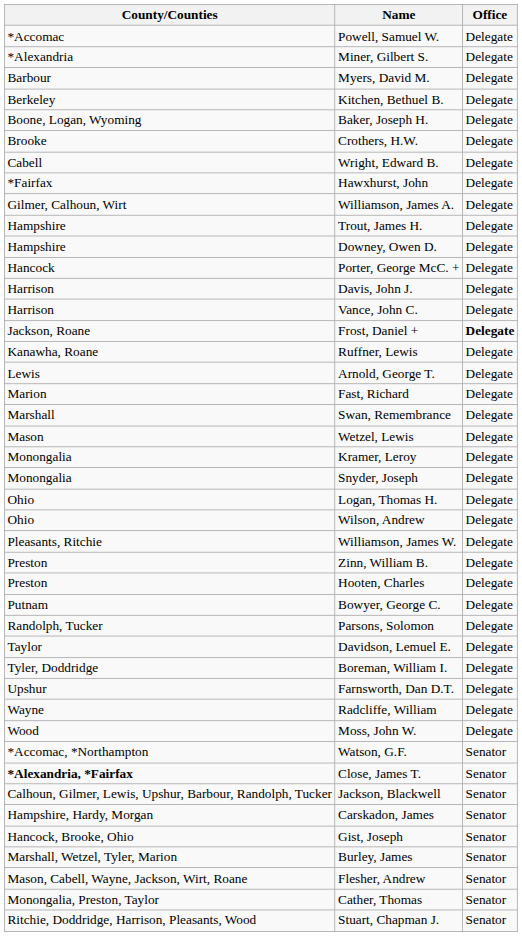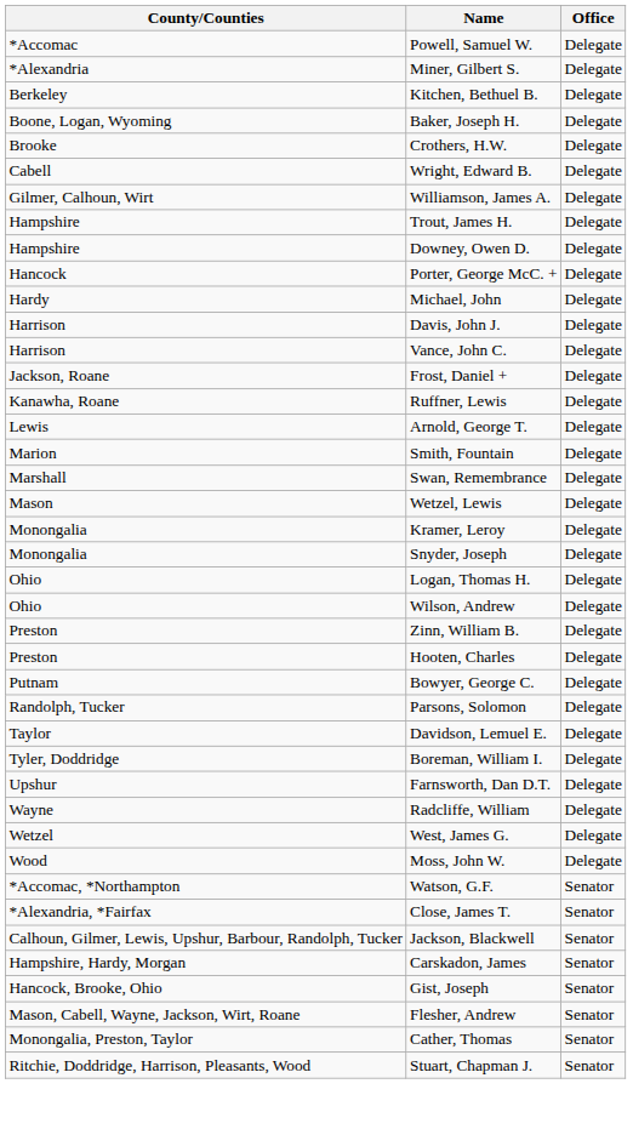 <table class="wikitable sortable">
 <tr>
 <th>County/Counties</th>
 <th>Name</th>
 <th>Office</th>
 </tr>
 <tr>
 <td>*Accomac</td>
 <td>Powell, Samuel W.</td>
 <td>Delegate</td>
 </tr>
 <tr>
 <td>*Alexandria</td>
 <td>Miner, Gilbert S.</td>
-<td>Delegate</td>
-</tr>
-<tr>
-<td>Barbour</td>
-<td>Myers, David M.</td>
 <td>Delegate</td>
 </tr>
 <tr>
 <td>Berkeley</td>
 <td>Kitchen, Bethuel B.</td>
 <td>Delegate</td>
 </tr>
 <tr>
 <td>Boone, Logan, Wyoming</td>
 <td>Baker, Joseph H.</td>
 <td>Delegate</td>
 </tr>
 <tr>
 <td>Brooke</td>
 <td>Crothers, H.W.</td>
 <td>Delegate</td>
 </tr>
 <tr>
 <td>Cabell</td>
 <td>Wright, Edward B.</td>
 <td>Delegate</td>
 </tr>
 <tr>
-<td>*Fairfax</td>
-<td>Hawxhurst, John</td>
-<td>Delegate</td>
-</tr>
-<tr>
 <td>Gilmer, Calhoun, Wirt</td>
 <td>Williamson, James A.</td>
 <td>Delegate</td>
 </tr>
 <tr>
 <td>Hampshire</td>
 <td>Trout, James H.</td>
 <td>Delegate</td>
 </tr>
 <tr>
 <td>Hampshire</td>
 <td>Downey, Owen D.</td>
 <td>Delegate</td>
 </tr>
 <tr>
 <td>Hancock</td>
 <td>Porter, George McC. +</td>
 <td>Delegate</td>
 </tr>
 <tr>
+<td>Hardy</td>
+<td>Michael, John</td>
+<td>Delegate</td>
+</tr>
+<tr>
 <td>Harrison</td>
 <td>Davis, John J.</td>
 <td>Delegate</td>
 </tr>
 <tr>
 <td>Harrison</td>
 <td>Vance, John C.</td>
 <td>Delegate</td>
 </tr>
 <tr>
 <td>Jackson, Roane</td>
 <td>Frost, Daniel +</td>
-<td><strong>Delegate</strong></td>
+<td>Delegate</td>
 </tr>
 <tr>
 <td>Kanawha, Roane</td>
 <td>Ruffner, Lewis</td>
 <td>Delegate</td>
 </tr>
 <tr>
 <td>Lewis</td>
 <td>Arnold, George T.</td>
 <td>Delegate</td>
 </tr>
 <tr>
 <td>Marion</td>
-<td>Fast, Richard</td>
+<td>Smith, Fountain</td>
 <td>Delegate</td>
 </tr>
 <tr>
 <td>Marshall</td>
 <td>Swan, Remembrance</td>
 <td>Delegate</td>
 </tr>
 <tr>
 <td>Mason</td>
 <td>Wetzel, Lewis</td>
 <td>Delegate</td>
 </tr>
 <tr>
 <td>Monongalia</td>
 <td>Kramer, Leroy</td>
 <td>Delegate</td>
 </tr>
 <tr>
 <td>Monongalia</td>
 <td>Snyder, Joseph</td>
 <td>Delegate</td>
 </tr>
 <tr>
 <td>Ohio</td>
 <td>Logan, Thomas H.</td>
 <td>Delegate</td>
 </tr>
 <tr>
 <td>Ohio</td>
 <td>Wilson, Andrew</td>
-<td>Delegate</td>
-</tr>
-<tr>
-<td>Pleasants, Ritchie</td>
-<td>Williamson, James W.</td>
 <td>Delegate</td>
 </tr>
 <tr>
 <td>Preston</td>
 <td>Zinn, William B.</td>
 <td>Delegate</td>
 </tr>
 <tr>
 <td>Preston</td>
 <td>Hooten, Charles</td>
 <td>Delegate</td>
 </tr>
 <tr>
 <td>Putnam</td>
 <td>Bowyer, George C.</td>
 <td>Delegate</td>
 </tr>
 <tr>
 <td>Randolph, Tucker</td>
 <td>Parsons, Solomon</td>
 <td>Delegate</td>
 </tr>
 <tr>
 <td>Taylor</td>
 <td>Davidson, Lemuel E.</td>
 <td>Delegate</td>
 </tr>
 <tr>
 <td>Tyler, Doddridge</td>
 <td>Boreman, William I.</td>
 <td>Delegate</td>
 </tr>
 <tr>
 <td>Upshur</td>
 <td>Farnsworth, Dan D.T.</td>
 <td>Delegate</td>
 </tr>
 <tr>
 <td>Wayne</td>
 <td>Radcliffe, William</td>
 <td>Delegate</td>
 </tr>
 <tr>
+<td>Wetzel</td>
+<td>West, James G.</td>
+<td>Delegate</td>
+</tr>
+<tr>
 <td>Wood</td>
 <td>Moss, John W.</td>
 <td>Delegate</td>
 </tr>
 <tr>
 <td>*Accomac, *Northampton</td>
 <td>Watson, G.F.</td>
 <td>Senator</td>
 </tr>
 <tr>
-<td><strong>*Alexandria, *Fairfax</strong></td>
+<td>*Alexandria, *Fairfax</td>
 <td>Close, James T.</td>
 <td>Senator</td>
 </tr>
 <tr>
 <td>Calhoun, Gilmer, Lewis, Upshur, Barbour, Randolph, Tucker</td>
 <td>Jackson, Blackwell</td>
 <td>Senator</td>
 </tr>
 <tr>
 <td>Hampshire, Hardy, Morgan</td>
 <td>Carskadon, James</td>
 <td>Senator</td>
 </tr>
 <tr>
 <td>Hancock, Brooke, Ohio</td>
 <td>Gist, Joseph</td>
 <td>Senator</td>
 </tr>
 <tr>
-<td>Marshall, Wetzel, Tyler, Marion</td>
-<td>Burley, James</td>
-<td>Senator</td>
-</tr>
-<tr>
 <td>Mason, Cabell, Wayne, Jackson, Wirt, Roane</td>
 <td>Flesher, Andrew</td>
 <td>Senator</td>
 </tr>
 <tr>
 <td>Monongalia, Preston, Taylor</td>
 <td>Cather, Thomas</td>
 <td>Senator</td>
 </tr>
 <tr>
 <td>Ritchie, Doddridge, Harrison, Pleasants, Wood</td>
 <td>Stuart, Chapman J.</td>
 <td>Senator</td>
 </tr>
 </table>
